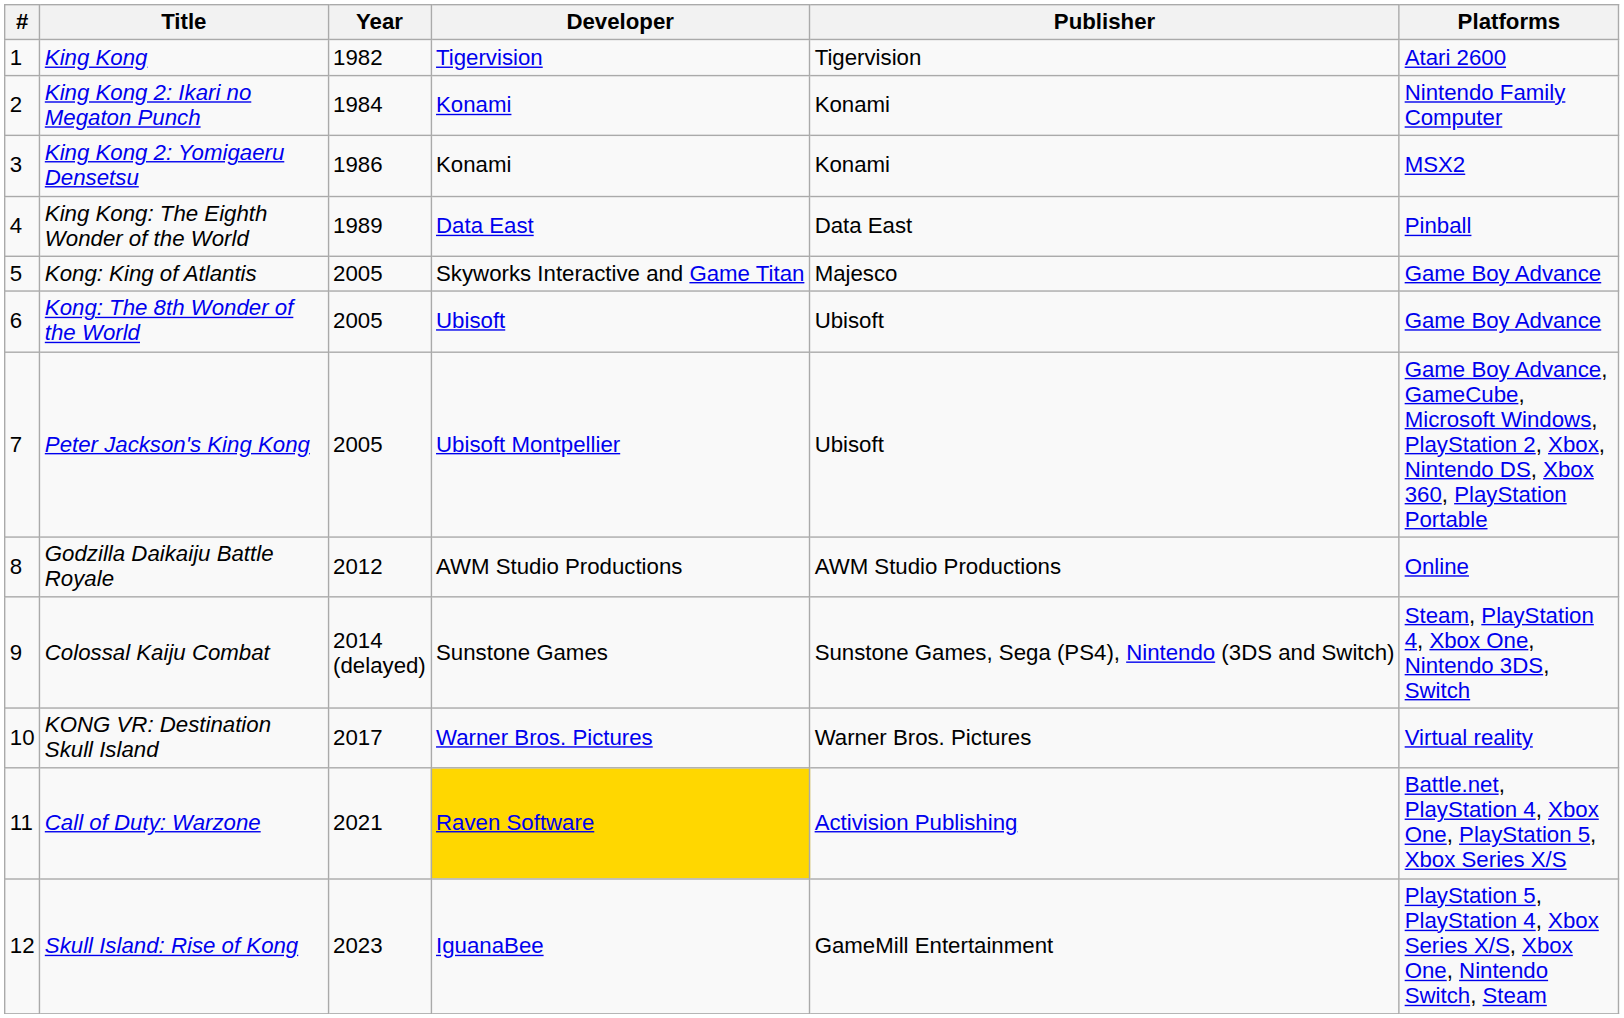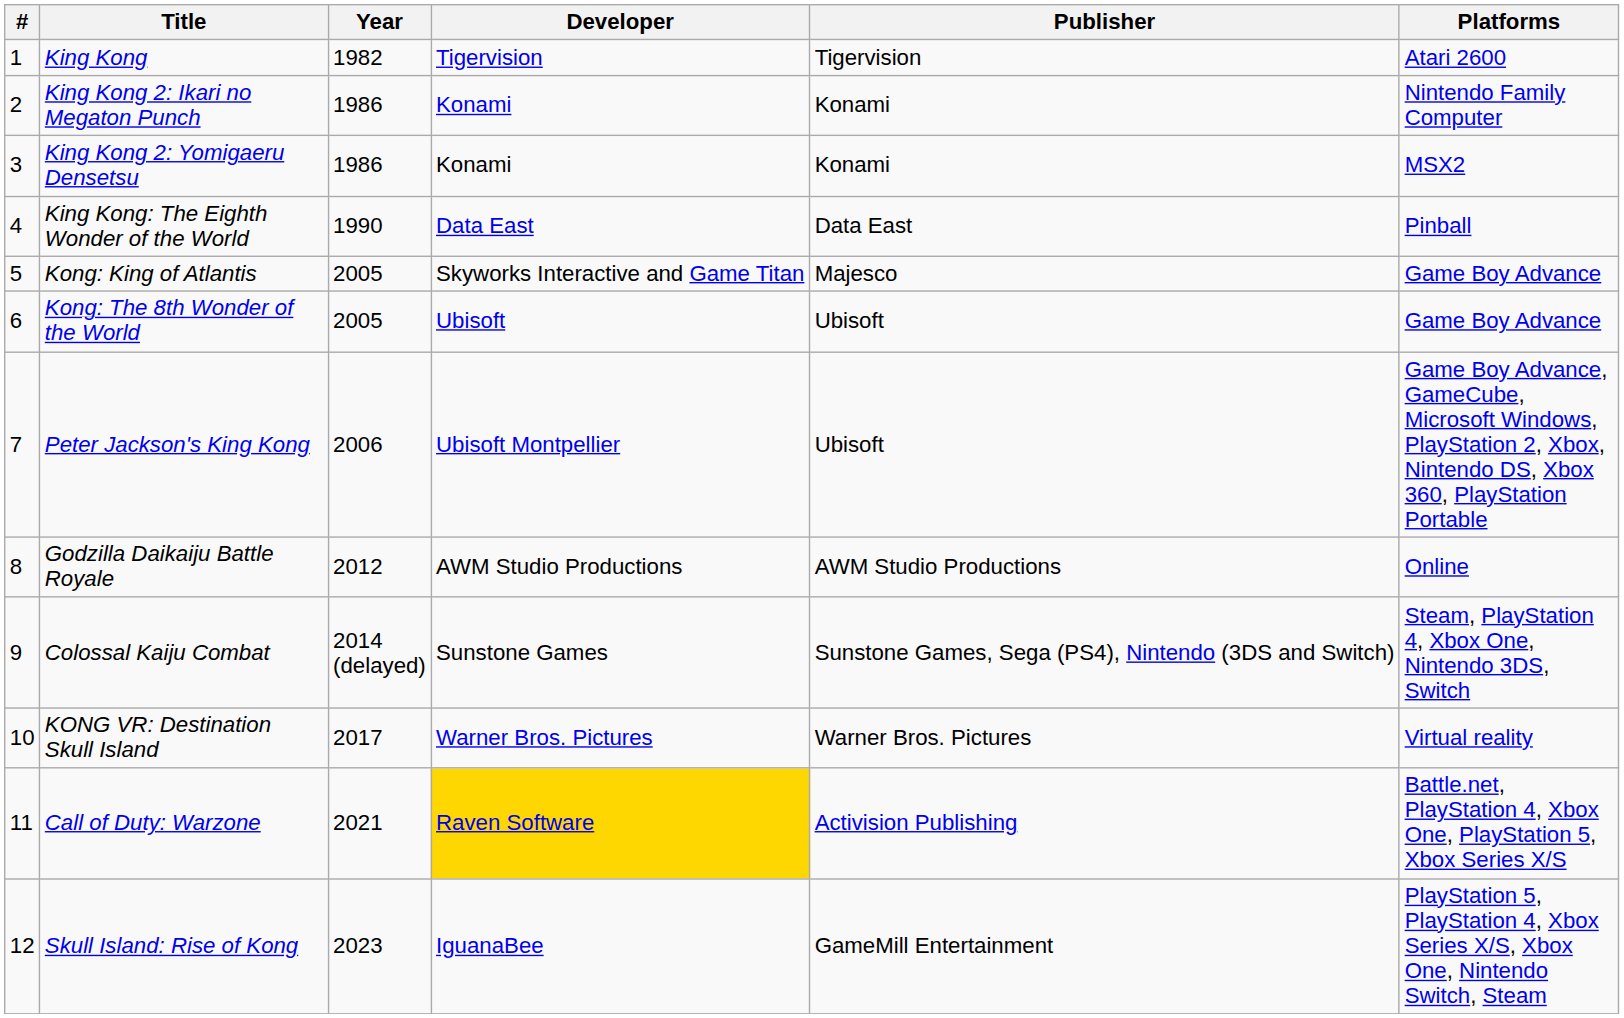 <table class="wikitable">
 <tr>
 <th>#</th>
 <th style="width:200px;">Title</th>
 <th width="50">Year</th>
 <th>Developer</th>
 <th>Publisher</th>
 <th style="width:150px;">Platforms</th>
 </tr>
 <tr>
 <td>1</td>
 <td><em><a href='#'>King Kong</a></em></td>
 <td>1982</td>
 <td><a href='#'>Tigervision</a></td>
 <td>Tigervision</td>
 <td><a href='#'>Atari 2600</a></td>
 </tr>
 <tr>
 <td>2</td>
 <td><em><a href='#'>King Kong 2: Ikari no Megaton Punch</a></em></td>
-<td>1984</td>
+<td>1986</td>
 <td><a href='#'>Konami</a></td>
 <td>Konami</td>
 <td><a href='#'>Nintendo Family Computer</a></td>
 </tr>
 <tr>
 <td>3</td>
 <td><em><a href='#'>King Kong 2: Yomigaeru Densetsu</a></em></td>
 <td>1986</td>
 <td>Konami</td>
 <td>Konami</td>
 <td><a href='#'>MSX2</a></td>
 </tr>
 <tr>
 <td>4</td>
 <td><em>King Kong: The Eighth Wonder of the World</em></td>
-<td>1989</td>
+<td>1990</td>
 <td><a href='#'>Data East</a></td>
 <td>Data East</td>
 <td><a href='#'>Pinball</a></td>
 </tr>
 <tr>
 <td>5</td>
 <td><em>Kong: King of Atlantis</em></td>
 <td>2005</td>
 <td>Skyworks Interactive and <a href='#'>Game Titan</a></td>
 <td>Majesco</td>
 <td><a href='#'>Game Boy Advance</a></td>
 </tr>
 <tr>
 <td>6</td>
 <td><em><a href='#'>Kong: The 8th Wonder of the World</a></em></td>
 <td>2005</td>
 <td><a href='#'>Ubisoft</a></td>
 <td>Ubisoft</td>
 <td><a href='#'>Game Boy Advance</a></td>
 </tr>
 <tr>
 <td>7</td>
 <td><em><a href='#'>Peter Jackson's King Kong</a></em></td>
-<td>2005</td>
+<td>2006</td>
 <td><a href='#'>Ubisoft Montpellier</a></td>
 <td>Ubisoft</td>
 <td><a href='#'>Game Boy Advance</a>, <a href='#'>GameCube</a>, <a href='#'>Microsoft Windows</a>, <a href='#'>PlayStation 2</a>, <a href='#'>Xbox</a>, <a href='#'>Nintendo DS</a>, <a href='#'>Xbox 360</a>, <a href='#'>PlayStation Portable</a></td>
 </tr>
 <tr>
 <td>8</td>
 <td><em>Godzilla Daikaiju Battle Royale</em></td>
 <td>2012</td>
 <td>AWM Studio Productions</td>
 <td>AWM Studio Productions</td>
 <td><a href='#'>Online</a></td>
 </tr>
 <tr>
 <td>9</td>
 <td><em>Colossal Kaiju Combat</em></td>
 <td>2014 (delayed)</td>
 <td>Sunstone Games</td>
 <td>Sunstone Games, Sega (PS4), <a href='#'>Nintendo</a> (3DS and Switch)</td>
 <td><a href='#'>Steam</a>, <a href='#'>PlayStation 4</a>, <a href='#'>Xbox One</a>, <a href='#'>Nintendo 3DS</a>, <a href='#'>Switch</a></td>
 </tr>
 <tr>
 <td>10</td>
 <td><em>KONG VR: Destination Skull Island</em></td>
 <td>2017</td>
 <td><a href='#'>Warner Bros. Pictures</a></td>
 <td>Warner Bros. Pictures</td>
 <td><a href='#'>Virtual reality</a></td>
 </tr>
 <tr>
 <td>11</td>
 <td><em><a href='#'>Call of Duty: Warzone</a></em></td>
 <td>2021</td>
 <td style="background: gold;"><a href='#'>Raven Software</a></td>
 <td><a href='#'>Activision Publishing</a></td>
 <td><a href='#'>Battle.net</a>, <a href='#'>PlayStation 4</a>, <a href='#'>Xbox One</a>, <a href='#'>PlayStation 5</a>, <a href='#'>Xbox Series X/S</a></td>
 </tr>
 <tr>
 <td>12</td>
 <td><em><a href='#'>Skull Island: Rise of Kong</a></em></td>
 <td>2023</td>
 <td><a href='#'>IguanaBee</a></td>
 <td>GameMill Entertainment</td>
 <td><a href='#'>PlayStation 5</a>, <a href='#'>PlayStation 4</a>, <a href='#'>Xbox Series X/S</a>, <a href='#'>Xbox One</a>, <a href='#'>Nintendo Switch</a>, <a href='#'>Steam</a></td>
 </tr>
 </table>
